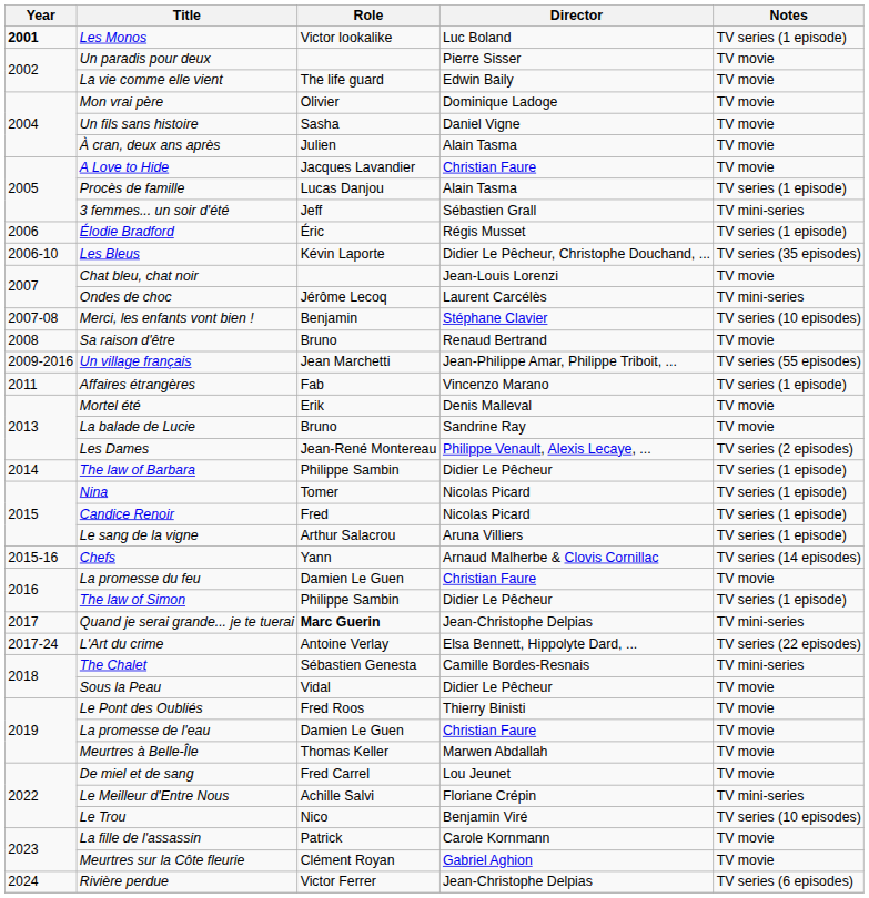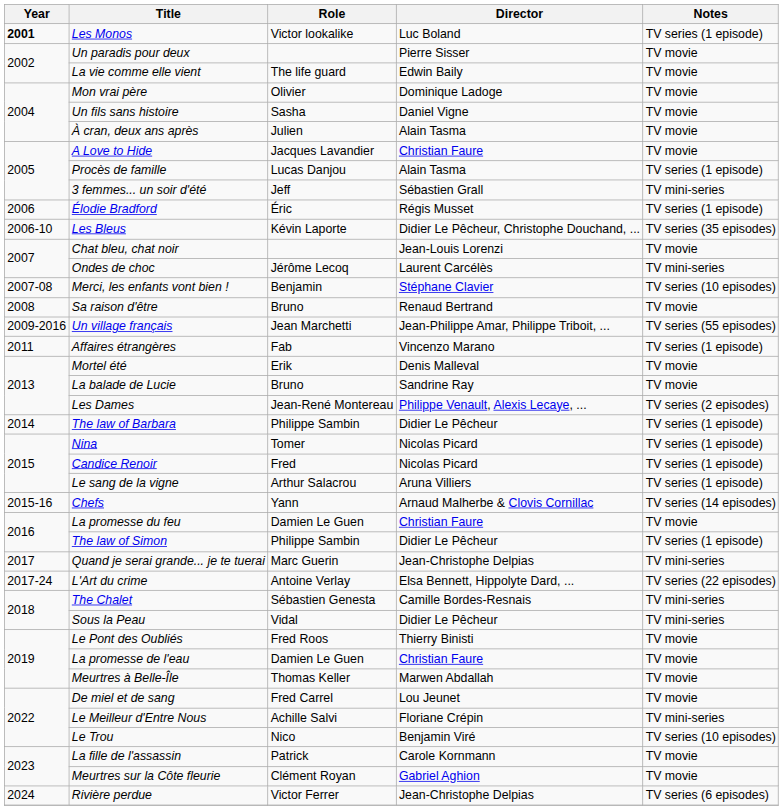 <table class="wikitable">
 <tr>
 <th>Year</th>
 <th>Title</th>
 <th>Role</th>
 <th>Director</th>
 <th>Notes</th>
 </tr>
 <tr>
 <td><strong>2001</strong></td>
 <td><em><a href='#'>Les Monos</a></em></td>
 <td>Victor lookalike</td>
 <td>Luc Boland</td>
 <td>TV series (1 episode)</td>
 </tr>
 <tr>
 <td rowspan=2>2002</td>
 <td><em>Un paradis pour deux</em></td>
 <td></td>
 <td>Pierre Sisser</td>
 <td>TV movie</td>
 </tr>
 <tr>
 <td><em>La vie comme elle vient</em></td>
 <td>The life guard</td>
 <td>Edwin Baily</td>
 <td>TV movie</td>
 </tr>
 <tr>
 <td rowspan=3>2004</td>
 <td><em>Mon vrai père</em></td>
 <td>Olivier</td>
 <td>Dominique Ladoge</td>
 <td>TV movie</td>
 </tr>
 <tr>
 <td><em>Un fils sans histoire</em></td>
 <td>Sasha</td>
 <td>Daniel Vigne</td>
 <td>TV movie</td>
 </tr>
 <tr>
 <td><em>À cran, deux ans après</em></td>
 <td>Julien</td>
 <td>Alain Tasma</td>
 <td>TV movie</td>
 </tr>
 <tr>
 <td rowspan=3>2005</td>
 <td><em><a href='#'>A Love to Hide</a></em></td>
 <td>Jacques Lavandier</td>
 <td><a href='#'>Christian Faure</a></td>
 <td>TV movie</td>
 </tr>
 <tr>
 <td><em>Procès de famille</em></td>
 <td>Lucas Danjou</td>
 <td>Alain Tasma</td>
 <td>TV series (1 episode)</td>
 </tr>
 <tr>
 <td><em>3 femmes... un soir d'été</em></td>
 <td>Jeff</td>
 <td>Sébastien Grall</td>
 <td>TV mini-series</td>
 </tr>
 <tr>
 <td>2006</td>
 <td><em><a href='#'>Élodie Bradford</a></em></td>
 <td>Éric</td>
 <td>Régis Musset</td>
 <td>TV series (1 episode)</td>
 </tr>
 <tr>
 <td>2006-10</td>
 <td><em><a href='#'>Les Bleus</a></em></td>
 <td>Kévin Laporte</td>
 <td>Didier Le Pêcheur, Christophe Douchand, ...</td>
 <td>TV series (35 episodes)</td>
 </tr>
 <tr>
 <td rowspan=2>2007</td>
 <td><em>Chat bleu, chat noir</em></td>
 <td></td>
 <td>Jean-Louis Lorenzi</td>
 <td>TV movie</td>
 </tr>
 <tr>
 <td><em>Ondes de choc</em></td>
 <td>Jérôme Lecoq</td>
 <td>Laurent Carcélès</td>
 <td>TV mini-series</td>
 </tr>
 <tr>
 <td>2007-08</td>
 <td><em>Merci, les enfants vont bien !</em></td>
 <td>Benjamin</td>
 <td><a href='#'>Stéphane Clavier</a></td>
 <td>TV series (10 episodes)</td>
 </tr>
 <tr>
 <td>2008</td>
 <td><em>Sa raison d'être</em></td>
 <td>Bruno</td>
 <td>Renaud Bertrand</td>
 <td>TV movie</td>
 </tr>
 <tr>
 <td>2009-2016</td>
 <td><em><a href='#'>Un village français</a></em></td>
 <td>Jean Marchetti</td>
 <td>Jean-Philippe Amar, Philippe Triboit, ...</td>
 <td>TV series (55 episodes)</td>
 </tr>
 <tr>
 <td>2011</td>
 <td><em>Affaires étrangères</em></td>
 <td>Fab</td>
 <td>Vincenzo Marano</td>
 <td>TV series (1 episode)</td>
 </tr>
 <tr>
 <td rowspan=3>2013</td>
 <td><em>Mortel été</em></td>
 <td>Erik</td>
 <td>Denis Malleval</td>
 <td>TV movie</td>
 </tr>
 <tr>
 <td><em>La balade de Lucie</em></td>
 <td>Bruno</td>
 <td>Sandrine Ray</td>
 <td>TV movie</td>
 </tr>
 <tr>
 <td><em>Les Dames</em></td>
 <td>Jean-René Montereau</td>
 <td><a href='#'>Philippe Venault</a>, <a href='#'>Alexis Lecaye</a>, ...</td>
 <td>TV series (2 episodes)</td>
 </tr>
 <tr>
 <td>2014</td>
 <td><em><a href='#'>The law of Barbara</a></em></td>
 <td>Philippe Sambin</td>
 <td>Didier Le Pêcheur</td>
 <td>TV series (1 episode)</td>
 </tr>
 <tr>
 <td rowspan=3>2015</td>
 <td><em><a href='#'>Nina</a></em></td>
 <td>Tomer</td>
 <td>Nicolas Picard</td>
 <td>TV series (1 episode)</td>
 </tr>
 <tr>
 <td><em><a href='#'>Candice Renoir</a></em></td>
 <td>Fred</td>
 <td>Nicolas Picard</td>
 <td>TV series (1 episode)</td>
 </tr>
 <tr>
 <td><em>Le sang de la vigne</em></td>
 <td>Arthur Salacrou</td>
 <td>Aruna Villiers</td>
 <td>TV series (1 episode)</td>
 </tr>
 <tr>
 <td>2015-16</td>
 <td><em><a href='#'>Chefs</a></em></td>
 <td>Yann</td>
 <td>Arnaud Malherbe & <a href='#'>Clovis Cornillac</a></td>
 <td>TV series (14 episodes)</td>
 </tr>
 <tr>
 <td rowspan=2>2016</td>
 <td><em>La promesse du feu</em></td>
 <td>Damien Le Guen</td>
 <td><a href='#'>Christian Faure</a></td>
 <td>TV movie</td>
 </tr>
 <tr>
 <td><em><a href='#'>The law of Simon</a></em></td>
 <td>Philippe Sambin</td>
 <td>Didier Le Pêcheur</td>
 <td>TV series (1 episode)</td>
 </tr>
 <tr>
 <td>2017</td>
 <td><em>Quand je serai grande... je te tuerai</em></td>
-<td><strong>Marc Guerin</strong></td>
+<td>Marc Guerin</td>
 <td>Jean-Christophe Delpias</td>
 <td>TV mini-series</td>
 </tr>
 <tr>
 <td>2017-24</td>
 <td><em>L'Art du crime</em></td>
 <td>Antoine Verlay</td>
 <td>Elsa Bennett, Hippolyte Dard, ...</td>
 <td>TV series (22 episodes)</td>
 </tr>
 <tr>
 <td rowspan=2>2018</td>
 <td><em><a href='#'>The Chalet</a></em></td>
 <td>Sébastien Genesta</td>
 <td>Camille Bordes-Resnais</td>
 <td>TV mini-series</td>
 </tr>
 <tr>
 <td><em>Sous la Peau</em></td>
 <td>Vidal</td>
 <td>Didier Le Pêcheur</td>
-<td>TV movie</td>
+<td>TV mini-series</td>
 </tr>
 <tr>
 <td rowspan=3>2019</td>
 <td><em>Le Pont des Oubliés</em></td>
 <td>Fred Roos</td>
 <td>Thierry Binisti</td>
 <td>TV movie</td>
 </tr>
 <tr>
 <td><em>La promesse de l'eau</em></td>
 <td>Damien Le Guen</td>
 <td><a href='#'>Christian Faure</a></td>
 <td>TV movie</td>
 </tr>
 <tr>
 <td><em>Meurtres à Belle-Île</em></td>
 <td>Thomas Keller</td>
 <td>Marwen Abdallah</td>
 <td>TV movie</td>
 </tr>
 <tr>
 <td rowspan=3>2022</td>
 <td><em>De miel et de sang</em></td>
 <td>Fred Carrel</td>
 <td>Lou Jeunet</td>
 <td>TV movie</td>
 </tr>
 <tr>
 <td><em>Le Meilleur d'Entre Nous</em></td>
 <td>Achille Salvi</td>
 <td>Floriane Crépin</td>
 <td>TV mini-series</td>
 </tr>
 <tr>
 <td><em>Le Trou</em></td>
 <td>Nico</td>
 <td>Benjamin Viré</td>
 <td>TV series (10 episodes)</td>
 </tr>
 <tr>
 <td rowspan=2>2023</td>
 <td><em>La fille de l'assassin</em></td>
 <td>Patrick</td>
 <td>Carole Kornmann</td>
 <td>TV movie</td>
 </tr>
 <tr>
 <td><em>Meurtres sur la Côte fleurie</em></td>
 <td>Clément Royan</td>
 <td><a href='#'>Gabriel Aghion</a></td>
 <td>TV movie</td>
 </tr>
 <tr>
 <td>2024</td>
 <td><em>Rivière perdue</em></td>
 <td>Victor Ferrer</td>
 <td>Jean-Christophe Delpias</td>
 <td>TV series (6 episodes)</td>
 </tr>
 <tr>
 </tr>
 </table>
